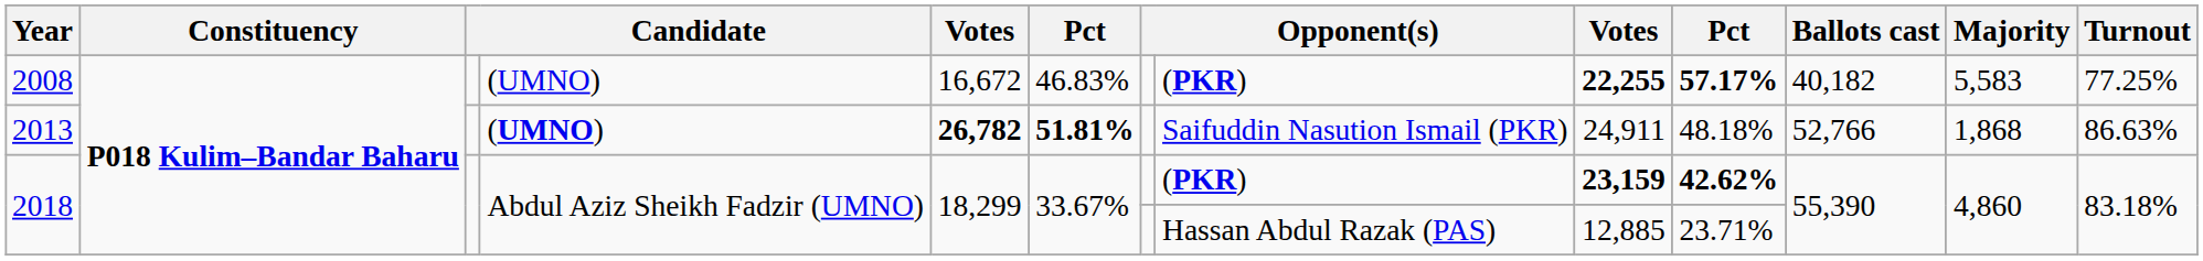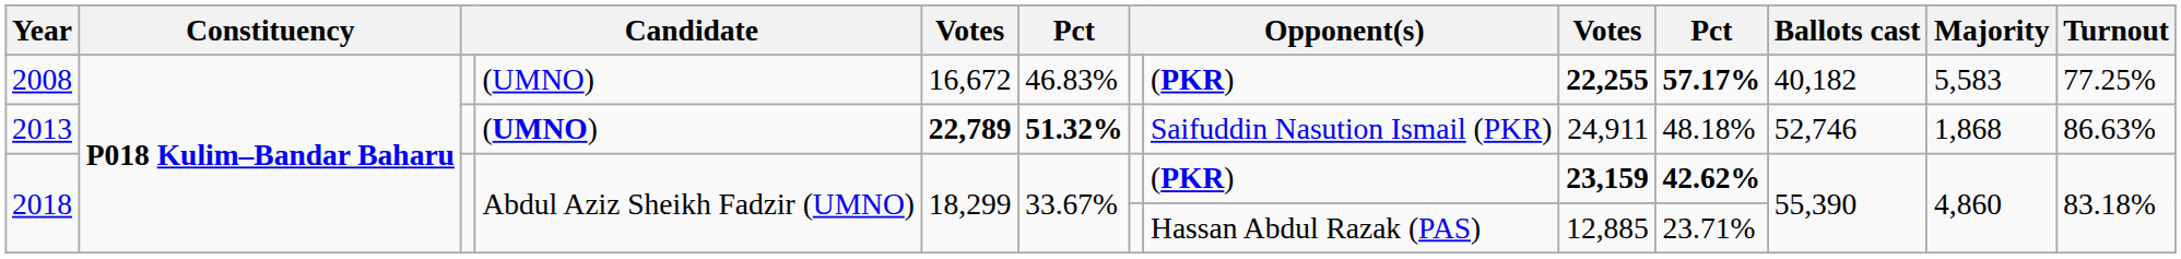 <table class="wikitable" style="margin:0.5em ; font-size:95%">
 <tr>
 <th>Year</th>
 <th>Constituency</th>
 <th colspan=2>Candidate</th>
 <th>Votes</th>
 <th>Pct</th>
 <th colspan=2>Opponent(s)</th>
 <th>Votes</th>
 <th>Pct</th>
 <th>Ballots cast</th>
 <th>Majority</th>
 <th>Turnout</th>
 </tr>
 <tr>
 <td><a href='#'>2008</a></td>
 <td rowspan=4><strong>P018 <a href='#'>Kulim–Bandar Baharu</a></strong></td>
 <td></td>
 <td> (<a href='#'>UMNO</a>)</td>
 <td align="right">16,672</td>
 <td>46.83%</td>
 <td></td>
 <td> (<a href='#'><strong>PKR</strong></a>)</td>
 <td align="right"><strong>22,255</strong></td>
 <td><strong>57.17%</strong></td>
 <td>40,182</td>
 <td>5,583</td>
 <td>77.25%</td>
 </tr>
 <tr>
 <td><a href='#'>2013</a></td>
 <td></td>
 <td> (<a href='#'><strong>UMNO</strong></a>)</td>
-<td align="right"><strong>26,782</strong></td>
-<td><strong>51.81%</strong></td>
+<td align="right"><strong>22,789</strong></td>
+<td><strong>51.32%</strong></td>
 <td></td>
 <td><a href='#'>Saifuddin Nasution Ismail</a> (<a href='#'>PKR</a>)</td>
 <td align="right">24,911</td>
 <td>48.18%</td>
-<td>52,766</td>
+<td>52,746</td>
 <td>1,868</td>
 <td>86.63%</td>
 </tr>
 <tr>
 <td rowspan=2><a href='#'>2018</a></td>
 <td rowspan=2 ></td>
 <td rowspan=2>Abdul Aziz Sheikh Fadzir (<a href='#'>UMNO</a>)</td>
 <td rowspan=2 align="right">18,299</td>
 <td rowspan=2>33.67%</td>
 <td></td>
 <td> (<a href='#'><strong>PKR</strong></a>)</td>
 <td align="right"><strong>23,159</strong></td>
 <td><strong>42.62%</strong></td>
 <td rowspan=2>55,390</td>
 <td rowspan=2>4,860</td>
 <td rowspan=2>83.18%</td>
 </tr>
 <tr>
 <td></td>
 <td>Hassan Abdul Razak (<a href='#'>PAS</a>)</td>
 <td align="right">12,885</td>
 <td>23.71%</td>
 </tr>
 </table>
